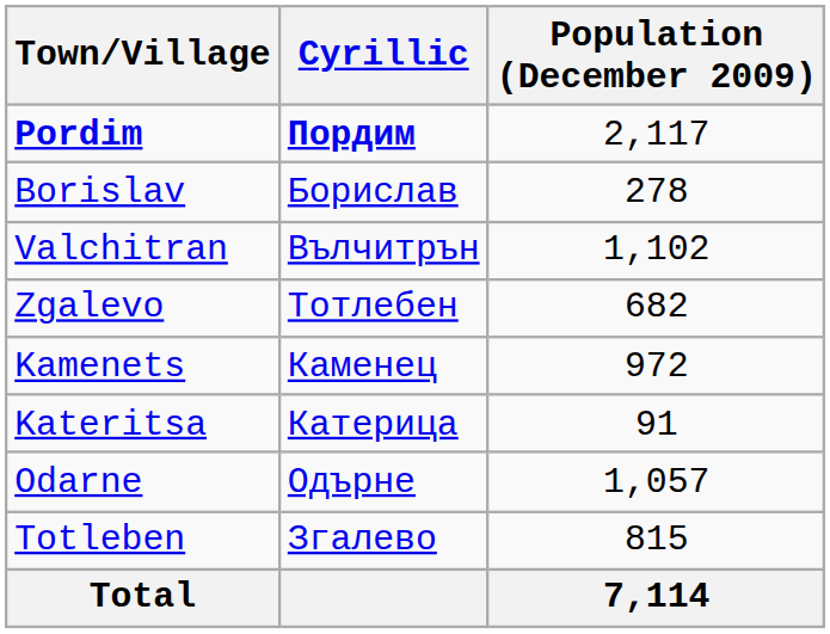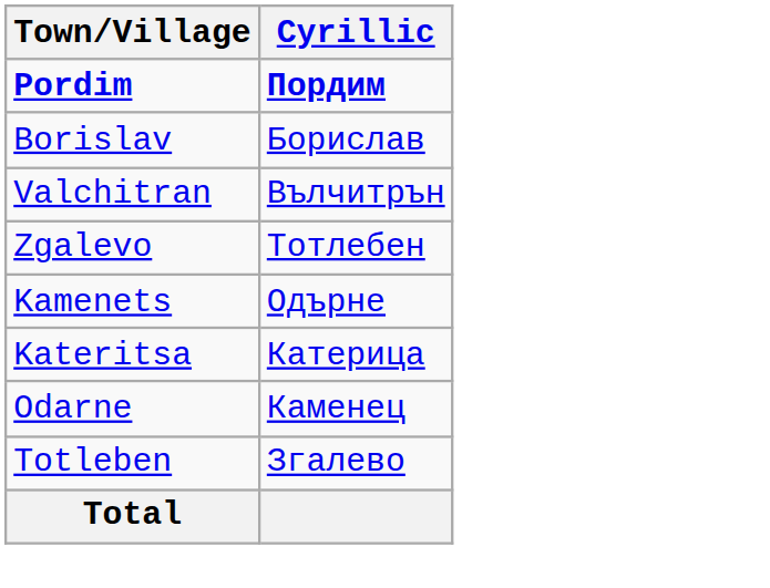 <table class="wikitable sortable">
 <tr>
 <th>Town/Village</th>
 <th><a href='#'>Cyrillic</a></th>
-<th>Population<br>(December 2009)</th>
 </tr>
 <tr>
 <td><strong><a href='#'>Pordim</a></strong></td>
 <td><strong><a href='#'>Пордим</a></strong></td>
-<td align="center">2,117</td>
 </tr>
 <tr>
 <td><a href='#'>Borislav</a></td>
 <td><a href='#'>Борислав</a></td>
-<td align="center">278</td>
 </tr>
 <tr>
 <td><a href='#'>Valchitran</a></td>
 <td><a href='#'>Вълчитрън</a></td>
-<td align="center">1,102</td>
 </tr>
 <tr>
 <td><a href='#'>Zgalevo</a></td>
 <td><a href='#'>Тотлебен</a></td>
-<td align="center">682</td>
 </tr>
 <tr>
 <td><a href='#'>Kamenets</a></td>
-<td><a href='#'>Каменец</a></td>
-<td align="center">972</td>
+<td><a href='#'>Одърне</a></td>
 </tr>
 <tr>
 <td><a href='#'>Kateritsa</a></td>
 <td><a href='#'>Катерица</a></td>
-<td align="center">91</td>
 </tr>
 <tr>
 <td><a href='#'>Odarne</a></td>
-<td><a href='#'>Одърне</a></td>
-<td align="center">1,057</td>
+<td><a href='#'>Каменец</a></td>
 </tr>
 <tr>
 <td><a href='#'>Totleben</a></td>
 <td><a href='#'>Згалево</a></td>
-<td align="center">815</td>
 </tr>
 <tr>
 <th>Total</th>
 <th></th>
-<th align="center">7,114</th>
 </tr>
 </table>
